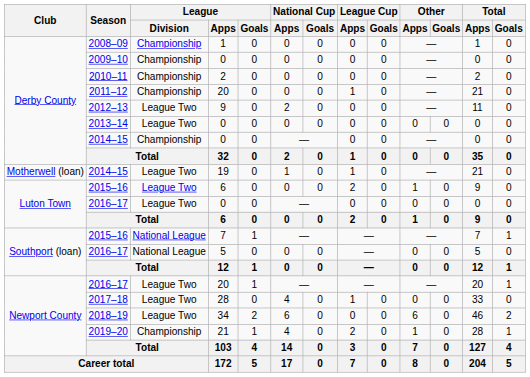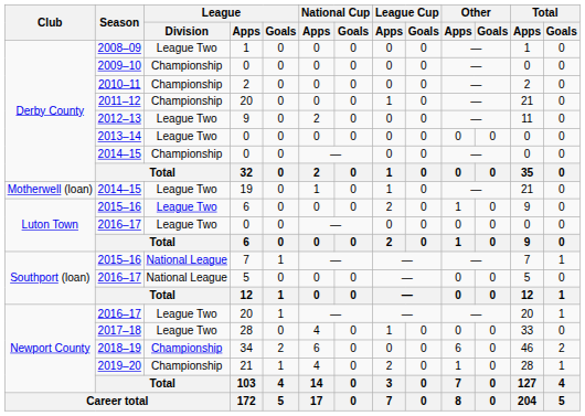 <table class=wikitable style=text-align:center>
 <tr>
 <th rowspan=2>Club</th>
 <th rowspan=2>Season</th>
 <th colspan=3>League</th>
 <th colspan=2>National Cup</th>
 <th colspan=2>League Cup</th>
 <th colspan=2>Other</th>
 <th colspan=2>Total</th>
 </tr>
 <tr>
 <th>Division</th>
 <th>Apps</th>
 <th>Goals</th>
 <th>Apps</th>
 <th>Goals</th>
 <th>Apps</th>
 <th>Goals</th>
 <th>Apps</th>
 <th>Goals</th>
 <th>Apps</th>
 <th>Goals</th>
 </tr>
 <tr>
 <td rowspan=8><a href='#'>Derby County</a></td>
 <td><a href='#'>2008–09</a></td>
-<td><a href='#'>Championship</a></td>
+<td>League Two</td>
 <td>1</td>
 <td>0</td>
 <td>0</td>
 <td>0</td>
 <td>0</td>
 <td>0</td>
 <td colspan=2>—</td>
 <td>1</td>
 <td>0</td>
 </tr>
 <tr>
 <td><a href='#'>2009–10</a></td>
 <td>Championship</td>
 <td>0</td>
 <td>0</td>
 <td>0</td>
 <td>0</td>
 <td>0</td>
 <td>0</td>
 <td colspan=2>—</td>
 <td>0</td>
 <td>0</td>
 </tr>
 <tr>
 <td><a href='#'>2010–11</a></td>
 <td>Championship</td>
 <td>2</td>
 <td>0</td>
 <td>0</td>
 <td>0</td>
 <td>0</td>
 <td>0</td>
 <td colspan=2>—</td>
 <td>2</td>
 <td>0</td>
 </tr>
 <tr>
 <td><a href='#'>2011–12</a></td>
 <td>Championship</td>
 <td>20</td>
 <td>0</td>
 <td>0</td>
 <td>0</td>
 <td>1</td>
 <td>0</td>
 <td colspan=2>—</td>
 <td>21</td>
 <td>0</td>
 </tr>
 <tr>
 <td><a href='#'>2012–13</a></td>
 <td>League Two</td>
 <td>9</td>
 <td>0</td>
 <td>2</td>
 <td>0</td>
 <td>0</td>
 <td>0</td>
 <td colspan=2>—</td>
 <td>11</td>
 <td>0</td>
 </tr>
 <tr>
 <td><a href='#'>2013–14</a></td>
 <td>League Two</td>
 <td>0</td>
 <td>0</td>
 <td>0</td>
 <td>0</td>
 <td>0</td>
 <td>0</td>
 <td>0</td>
 <td>0</td>
 <td>0</td>
 <td>0</td>
 </tr>
 <tr>
 <td><a href='#'>2014–15</a></td>
 <td>Championship</td>
 <td>0</td>
 <td>0</td>
 <td colspan=2>—</td>
 <td>0</td>
 <td>0</td>
 <td colspan=2>—</td>
 <td>0</td>
 <td>0</td>
 </tr>
 <tr>
 <th colspan=2>Total</th>
 <th>32</th>
 <th>0</th>
 <th>2</th>
 <th>0</th>
 <th>1</th>
 <th>0</th>
 <th>0</th>
 <th>0</th>
 <th>35</th>
 <th>0</th>
 </tr>
 <tr>
 <td><a href='#'>Motherwell</a> (loan)</td>
 <td><a href='#'>2014–15</a></td>
 <td>League Two</td>
 <td>19</td>
 <td>0</td>
 <td>1</td>
 <td>0</td>
 <td>1</td>
 <td>0</td>
 <td colspan=2>—</td>
 <td>21</td>
 <td>0</td>
 </tr>
 <tr>
 <td rowspan=3><a href='#'>Luton Town</a></td>
 <td><a href='#'>2015–16</a></td>
 <td><a href='#'>League Two</a></td>
 <td>6</td>
 <td>0</td>
 <td>0</td>
 <td>0</td>
 <td>2</td>
 <td>0</td>
 <td>1</td>
 <td>0</td>
 <td>9</td>
 <td>0</td>
 </tr>
 <tr>
 <td><a href='#'>2016–17</a></td>
 <td>League Two</td>
 <td>0</td>
 <td>0</td>
 <td colspan=2>—</td>
 <td>0</td>
 <td>0</td>
 <td>0</td>
 <td>0</td>
 <td>0</td>
 <td>0</td>
 </tr>
 <tr>
 <th colspan=2>Total</th>
 <th>6</th>
 <th>0</th>
 <th>0</th>
 <th>0</th>
 <th>2</th>
 <th>0</th>
 <th>1</th>
 <th>0</th>
 <th>9</th>
 <th>0</th>
 </tr>
 <tr>
 <td rowspan=3><a href='#'>Southport</a> (loan)</td>
 <td><a href='#'>2015–16</a></td>
 <td><a href='#'>National League</a></td>
 <td>7</td>
 <td>1</td>
 <td colspan=2>—</td>
 <td colspan=2>—</td>
 <td colspan=2>—</td>
 <td>7</td>
 <td>1</td>
 </tr>
 <tr>
 <td><a href='#'>2016–17</a></td>
 <td>National League</td>
 <td>5</td>
 <td>0</td>
 <td>0</td>
 <td>0</td>
 <td colspan=2>—</td>
 <td>0</td>
 <td>0</td>
 <td>5</td>
 <td>0</td>
 </tr>
 <tr>
 <th colspan=2>Total</th>
 <th>12</th>
 <th>1</th>
 <th>0</th>
 <th>0</th>
 <th colspan=2>—</th>
 <th>0</th>
 <th>0</th>
 <th>12</th>
 <th>1</th>
 </tr>
 <tr>
 <td rowspan=5><a href='#'>Newport County</a></td>
 <td><a href='#'>2016–17</a></td>
 <td>League Two</td>
 <td>20</td>
 <td>1</td>
 <td colspan=2>—</td>
 <td colspan=2>—</td>
 <td colspan=2>—</td>
 <td>20</td>
 <td>1</td>
 </tr>
 <tr>
 <td><a href='#'>2017–18</a></td>
 <td>League Two</td>
 <td>28</td>
 <td>0</td>
 <td>4</td>
 <td>0</td>
 <td>1</td>
 <td>0</td>
 <td>0</td>
 <td>0</td>
 <td>33</td>
 <td>0</td>
 </tr>
 <tr>
 <td><a href='#'>2018–19</a></td>
-<td>League Two</td>
+<td><a href='#'>Championship</a></td>
 <td>34</td>
 <td>2</td>
 <td>6</td>
 <td>0</td>
 <td>0</td>
 <td>0</td>
 <td>6</td>
 <td>0</td>
 <td>46</td>
 <td>2</td>
 </tr>
 <tr>
 <td><a href='#'>2019–20</a></td>
 <td>Championship</td>
 <td>21</td>
 <td>1</td>
 <td>4</td>
 <td>0</td>
 <td>2</td>
 <td>0</td>
 <td>1</td>
 <td>0</td>
 <td>28</td>
 <td>1</td>
 </tr>
 <tr>
 <th colspan=2>Total</th>
 <th>103</th>
 <th>4</th>
 <th>14</th>
 <th>0</th>
 <th>3</th>
 <th>0</th>
 <th>7</th>
 <th>0</th>
 <th>127</th>
 <th>4</th>
 </tr>
 <tr>
 <th colspan=3>Career total</th>
 <th>172</th>
 <th>5</th>
 <th>17</th>
 <th>0</th>
 <th>7</th>
 <th>0</th>
 <th>8</th>
 <th>0</th>
 <th>204</th>
 <th>5</th>
 </tr>
 </table>
